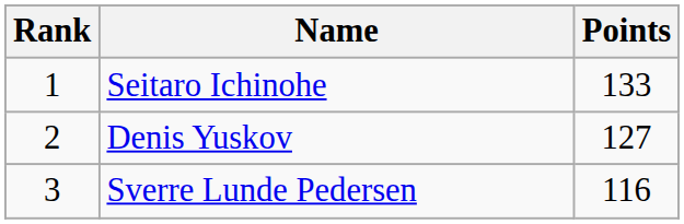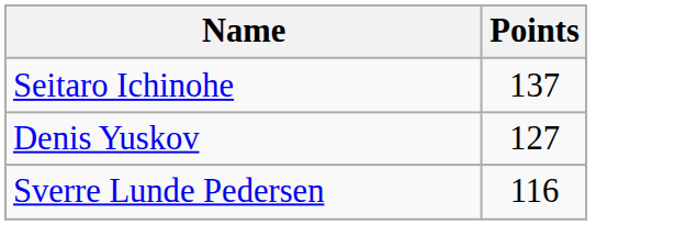 <table class="wikitable" border="1" style="text-align:center">
 <tr>
-<th width=30>Rank</th>
 <th width=220>Name</th>
 <th width=25>Points</th>
 </tr>
 <tr>
-<td>1</td>
 <td align="left"> <a href='#'>Seitaro Ichinohe</a></td>
-<td>133</td>
+<td>137</td>
 </tr>
 <tr>
-<td>2</td>
 <td align="left"> <a href='#'>Denis Yuskov</a></td>
 <td>127</td>
 </tr>
 <tr>
-<td>3</td>
 <td align="left"> <a href='#'>Sverre Lunde Pedersen</a></td>
 <td>116</td>
 </tr>
 </table>
